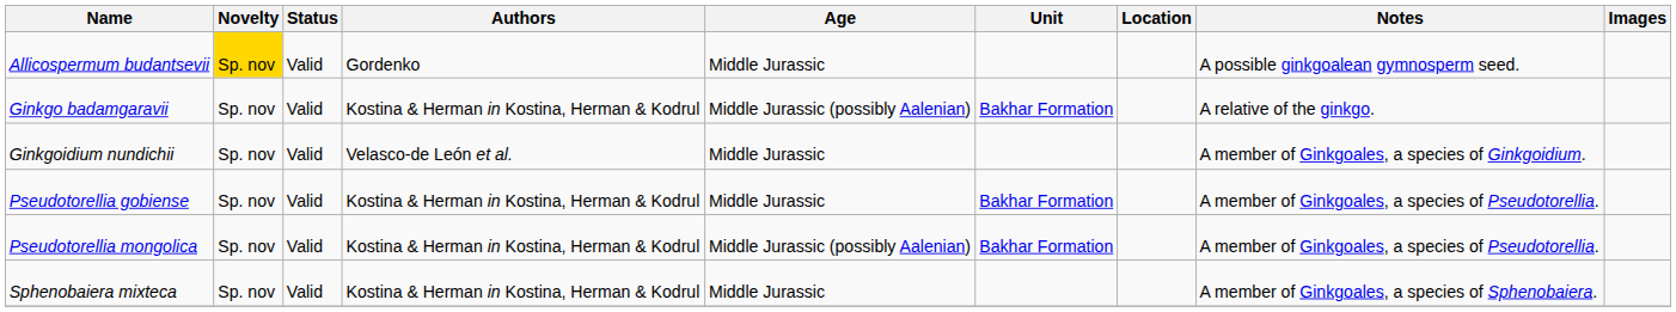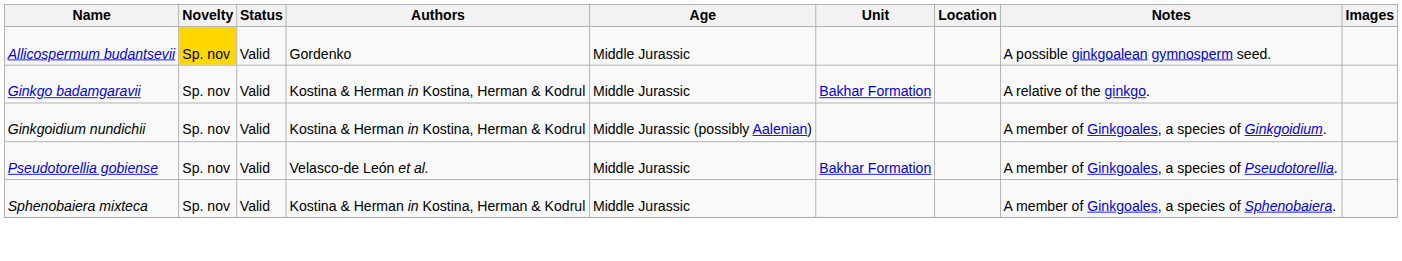 <table class="wikitable sortable" align="center" width="100%">
 <tr>
 <th>Name</th>
 <th>Novelty</th>
 <th>Status</th>
 <th>Authors</th>
 <th>Age</th>
 <th>Unit</th>
 <th>Location</th>
 <th>Notes</th>
 <th>Images</th>
 </tr>
 <tr>
 <td><br><em><a href='#'>Allicospermum budantsevii</a></em></td>
 <td style="background: gold;"><br>Sp. nov</td>
 <td><br>Valid</td>
 <td><br>Gordenko</td>
 <td><br>Middle Jurassic</td>
 <td></td>
 <td><br></td>
 <td><br>A possible <a href='#'>ginkgoalean</a> <a href='#'>gymnosperm</a> seed.</td>
 <td></td>
 </tr>
 <tr>
 <td><br><em><a href='#'>Ginkgo badamgaravii</a></em></td>
 <td><br>Sp. nov</td>
 <td><br>Valid</td>
 <td><br>Kostina & Herman <em>in</em> Kostina, Herman & Kodrul</td>
-<td><br>Middle Jurassic (possibly <a href='#'>Aalenian</a>)</td>
+<td><br>Middle Jurassic</td>
 <td><br><a href='#'>Bakhar Formation</a></td>
 <td><br></td>
 <td><br>A relative of the <a href='#'>ginkgo</a>.</td>
 <td></td>
 </tr>
 <tr>
 <td><br><em>Ginkgoidium nundichii</em></td>
 <td><br>Sp. nov</td>
 <td><br>Valid</td>
-<td><br>Velasco-de León <em>et al.</em></td>
-<td><br>Middle Jurassic</td>
+<td><br>Kostina & Herman <em>in</em> Kostina, Herman & Kodrul</td>
+<td><br>Middle Jurassic (possibly <a href='#'>Aalenian</a>)</td>
 <td></td>
 <td><br></td>
 <td><br>A member of <a href='#'>Ginkgoales</a>, a species of <em><a href='#'>Ginkgoidium</a></em>.</td>
 <td></td>
 </tr>
 <tr>
 <td><br><em><a href='#'>Pseudotorellia gobiense</a></em></td>
 <td><br>Sp. nov</td>
 <td><br>Valid</td>
-<td><br>Kostina & Herman <em>in</em> Kostina, Herman & Kodrul</td>
+<td><br>Velasco-de León <em>et al.</em></td>
 <td><br>Middle Jurassic</td>
-<td><br><a href='#'>Bakhar Formation</a></td>
-<td><br></td>
-<td><br>A member of <a href='#'>Ginkgoales</a>, a species of <em><a href='#'>Pseudotorellia</a></em>.</td>
-<td></td>
-</tr>
-<tr>
-<td><br><em><a href='#'>Pseudotorellia mongolica</a></em></td>
-<td><br>Sp. nov</td>
-<td><br>Valid</td>
-<td><br>Kostina & Herman <em>in</em> Kostina, Herman & Kodrul</td>
-<td><br>Middle Jurassic (possibly <a href='#'>Aalenian</a>)</td>
 <td><br><a href='#'>Bakhar Formation</a></td>
 <td><br></td>
 <td><br>A member of <a href='#'>Ginkgoales</a>, a species of <em><a href='#'>Pseudotorellia</a></em>.</td>
 <td></td>
 </tr>
 <tr>
 <td><br><em>Sphenobaiera mixteca</em></td>
 <td><br>Sp. nov</td>
 <td><br>Valid</td>
 <td><br>Kostina & Herman <em>in</em> Kostina, Herman & Kodrul</td>
 <td><br>Middle Jurassic</td>
 <td></td>
 <td><br></td>
 <td><br>A member of <a href='#'>Ginkgoales</a>, a species of <em><a href='#'>Sphenobaiera</a></em>.</td>
 <td></td>
 </tr>
 <tr>
 </tr>
 </table>
